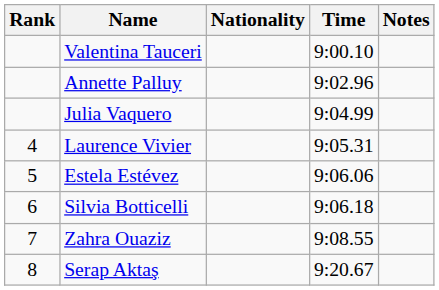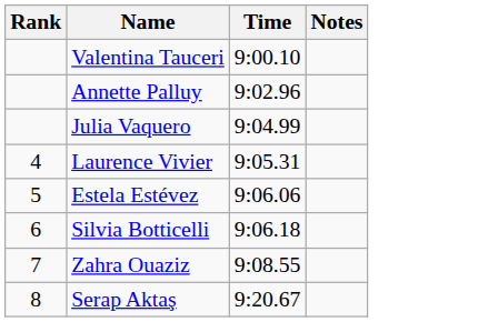 <table class="wikitable sortable" style="text-align:center">
 <tr>
 <th>Rank</th>
 <th>Name</th>
-<th>Nationality</th>
 <th>Time</th>
 <th>Notes</th>
 </tr>
 <tr>
 <td></td>
 <td align=left><a href='#'>Valentina Tauceri</a></td>
-<td align=left></td>
 <td>9:00.10</td>
 <td></td>
 </tr>
 <tr>
 <td></td>
 <td align=left><a href='#'>Annette Palluy</a></td>
-<td align=left></td>
 <td>9:02.96</td>
 <td></td>
 </tr>
 <tr>
 <td></td>
 <td align=left><a href='#'>Julia Vaquero</a></td>
-<td align=left></td>
 <td>9:04.99</td>
 <td></td>
 </tr>
 <tr>
 <td>4</td>
 <td align=left><a href='#'>Laurence Vivier</a></td>
-<td align=left></td>
 <td>9:05.31</td>
 <td></td>
 </tr>
 <tr>
 <td>5</td>
 <td align=left><a href='#'>Estela Estévez</a></td>
-<td align=left></td>
 <td>9:06.06</td>
 <td></td>
 </tr>
 <tr>
 <td>6</td>
 <td align=left><a href='#'>Silvia Botticelli</a></td>
-<td align=left></td>
 <td>9:06.18</td>
 <td></td>
 </tr>
 <tr>
 <td>7</td>
 <td align=left><a href='#'>Zahra Ouaziz</a></td>
-<td align=left></td>
 <td>9:08.55</td>
 <td></td>
 </tr>
 <tr>
 <td>8</td>
 <td align=left><a href='#'>Serap Aktaş</a></td>
-<td align=left></td>
 <td>9:20.67</td>
 <td></td>
 </tr>
 </table>
